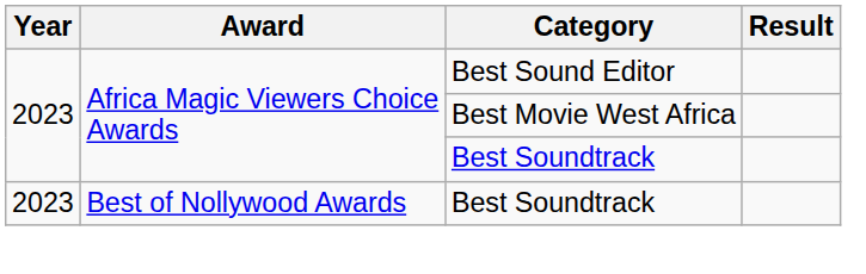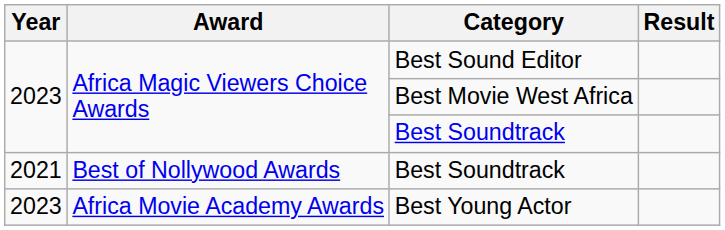 <table class="wikitable">
 <tr>
 <th>Year</th>
 <th>Award</th>
 <th>Category</th>
 <th>Result</th>
 </tr>
 <tr>
 <td rowspan="3">2023</td>
 <td rowspan="3"><a href='#'>Africa Magic Viewers Choice</a><br><a href='#'>Awards</a></td>
 <td>Best Sound Editor</td>
 <td></td>
 </tr>
 <tr>
 <td>Best Movie West Africa</td>
 <td></td>
 </tr>
 <tr>
 <td><a href='#'>Best Soundtrack</a></td>
 <td></td>
 </tr>
 <tr>
-<td>2023</td>
+<td>2021</td>
 <td><a href='#'>Best of Nollywood Awards</a></td>
 <td>Best Soundtrack</td>
 <td></td>
 </tr>
+<tr>
+<td>2023</td>
+<td><a href='#'>Africa Movie Academy Awards</a></td>
+<td>Best Young Actor</td>
+<td></td>
+</tr>
 </table>
